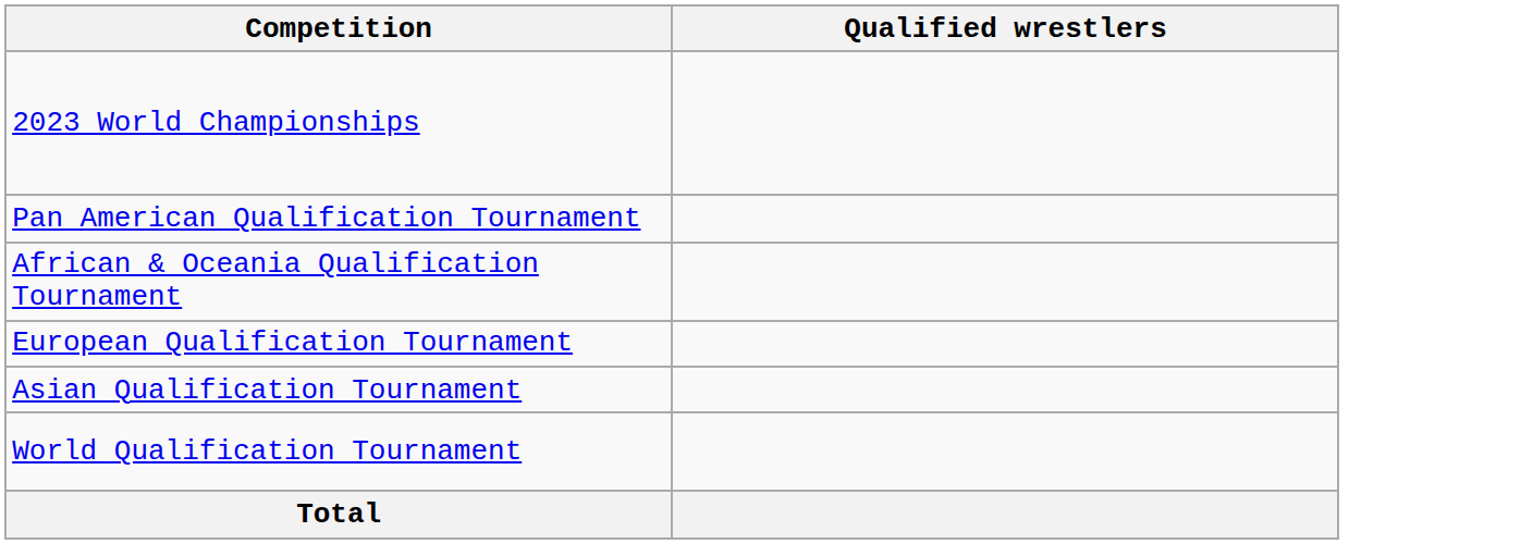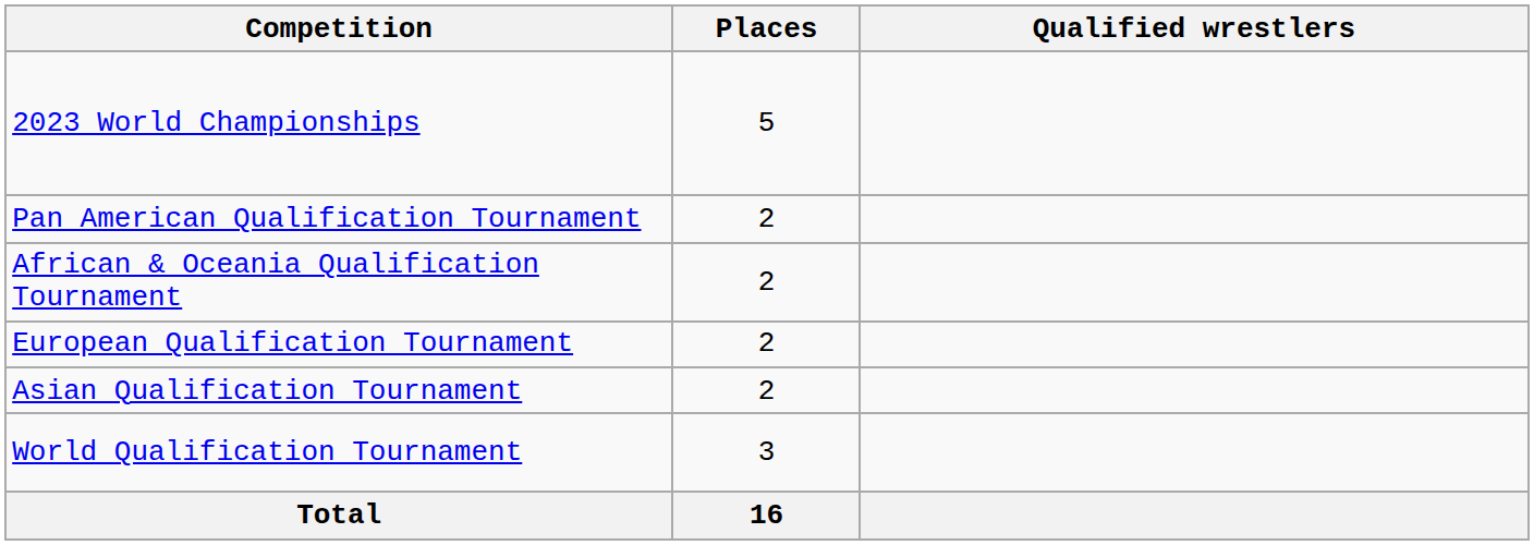 <table class = "wikitable">
 <tr>
 <th width=300>Competition</th>
+<th width=80>Places</th>
 <th width=300>Qualified wrestlers</th>
 </tr>
 <tr>
 <td><a href='#'>2023 World Championships</a></td>
+<td align="center">5</td>
 <td><br><br><br><br></td>
 </tr>
 <tr>
 <td><a href='#'>Pan American Qualification Tournament</a></td>
+<td align="center">2</td>
 <td><br></td>
 </tr>
 <tr>
 <td><a href='#'>African & Oceania Qualification Tournament</a></td>
+<td align="center">2</td>
 <td><br></td>
 </tr>
 <tr>
 <td><a href='#'>European Qualification Tournament</a></td>
+<td align="center">2</td>
 <td><br></td>
 </tr>
 <tr>
 <td><a href='#'>Asian Qualification Tournament</a></td>
+<td align="center">2</td>
 <td><br></td>
 </tr>
 <tr>
 <td><a href='#'>World Qualification Tournament</a></td>
+<td align="center">3</td>
 <td><br><br></td>
 </tr>
 <tr>
 <th>Total</th>
+<th>16</th>
 <th></th>
 </tr>
 </table>
